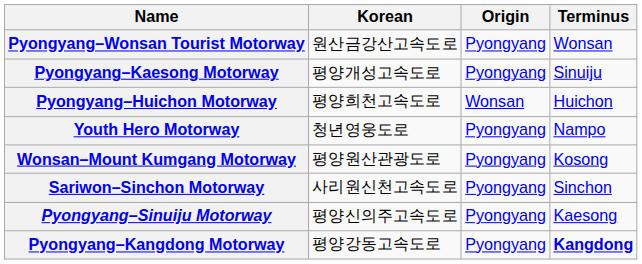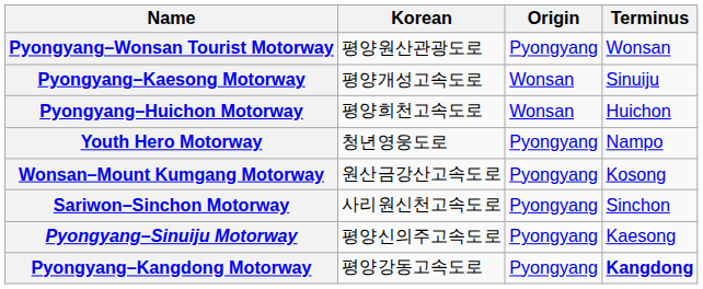 <table class=wikitable>
 <tr>
 <th>Name</th>
 <th>Korean</th>
 <th>Origin</th>
 <th>Terminus</th>
 </tr>
 <tr>
 <th><a href='#'>Pyongyang–Wonsan Tourist Motorway</a></th>
-<td>원산금강산고속도로</td>
+<td>평양원산관광도로</td>
 <td><a href='#'>Pyongyang</a></td>
 <td><a href='#'>Wonsan</a></td>
 </tr>
 <tr>
 <th><a href='#'>Pyongyang–Kaesong Motorway</a></th>
 <td>평양개성고속도로</td>
-<td><a href='#'>Pyongyang</a></td>
+<td><a href='#'>Wonsan</a></td>
 <td><a href='#'>Sinuiju</a></td>
 </tr>
 <tr>
 <th><a href='#'>Pyongyang–Huichon Motorway</a></th>
 <td>평양희천고속도로</td>
 <td><a href='#'>Wonsan</a></td>
 <td><a href='#'>Huichon</a></td>
 </tr>
 <tr>
 <th><a href='#'>Youth Hero Motorway</a></th>
 <td>청년영웅도로</td>
 <td><a href='#'>Pyongyang</a></td>
 <td><a href='#'>Nampo</a></td>
 </tr>
 <tr>
 <th><a href='#'>Wonsan–Mount Kumgang Motorway</a></th>
-<td>평양원산관광도로</td>
+<td>원산금강산고속도로</td>
 <td><a href='#'>Pyongyang</a></td>
 <td><a href='#'>Kosong</a></td>
 </tr>
 <tr>
 <th><a href='#'>Sariwon–Sinchon Motorway</a></th>
 <td>사리원신천고속도로</td>
 <td><a href='#'>Pyongyang</a></td>
 <td><a href='#'>Sinchon</a></td>
 </tr>
 <tr>
 <th><em><a href='#'>Pyongyang–Sinuiju Motorway</a></em></th>
 <td>평양신의주고속도로</td>
 <td><a href='#'>Pyongyang</a></td>
 <td><a href='#'>Kaesong</a></td>
 </tr>
 <tr>
 <th><a href='#'>Pyongyang–Kangdong Motorway</a></th>
 <td>평양강동고속도로</td>
 <td><a href='#'>Pyongyang</a></td>
 <td><strong><a href='#'>Kangdong</a></strong></td>
 </tr>
 </table>
